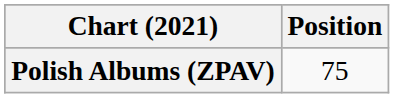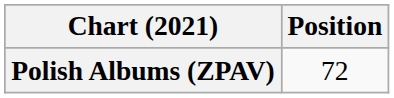 <table class="wikitable sortable plainrowheaders" style="text-align:center">
 <tr>
 <th scope="col">Chart (2021)</th>
 <th scope="col">Position</th>
 </tr>
 <tr>
 <th scope="row">Polish Albums (ZPAV)</th>
-<td>75</td>
+<td>72</td>
 </tr>
 </table>
